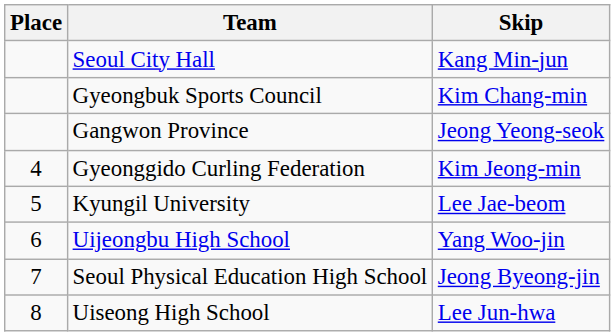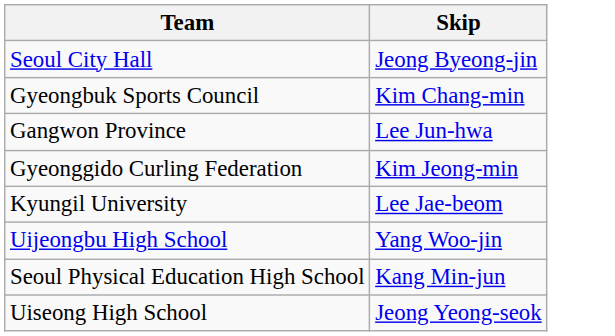 <table class="wikitable">
 <tr>
-<th>Place</th>
 <th>Team</th>
 <th>Skip</th>
 </tr>
 <tr>
-<td align=center></td>
 <td> <a href='#'>Seoul City Hall</a></td>
-<td><a href='#'>Kang Min-jun</a></td>
+<td><a href='#'>Jeong Byeong-jin</a></td>
 </tr>
 <tr>
-<td align=center></td>
 <td> Gyeongbuk Sports Council</td>
 <td><a href='#'>Kim Chang-min</a></td>
 </tr>
 <tr>
-<td align=center></td>
 <td> Gangwon Province</td>
-<td><a href='#'>Jeong Yeong-seok</a></td>
+<td><a href='#'>Lee Jun-hwa</a></td>
 </tr>
 <tr>
-<td align=center>4</td>
 <td> Gyeonggido Curling Federation</td>
 <td><a href='#'>Kim Jeong-min</a></td>
 </tr>
 <tr>
-<td align=center>5</td>
 <td> Kyungil University</td>
 <td><a href='#'>Lee Jae-beom</a></td>
 </tr>
 <tr>
-<td align=center>6</td>
 <td> <a href='#'>Uijeongbu High School</a></td>
 <td><a href='#'>Yang Woo-jin</a></td>
 </tr>
 <tr>
-<td align=center>7</td>
 <td> Seoul Physical Education High School</td>
-<td><a href='#'>Jeong Byeong-jin</a></td>
+<td><a href='#'>Kang Min-jun</a></td>
 </tr>
 <tr>
-<td align=center>8</td>
 <td> Uiseong High School</td>
-<td><a href='#'>Lee Jun-hwa</a></td>
+<td><a href='#'>Jeong Yeong-seok</a></td>
 </tr>
 </table>
